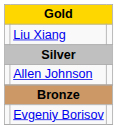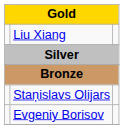 <table class="wikitable">
 <tr bgcolor=gold>
 <td colspan=3 align=center><strong>Gold</strong></td>
 </tr>
 <tr>
 <td></td>
 <td><a href='#'>Liu Xiang</a></td>
 <td></td>
 </tr>
 <tr bgcolor=silver>
 <td colspan=3 align=center><strong>Silver</strong></td>
 </tr>
 <tr>
-<td></td>
-<td><a href='#'>Allen Johnson</a></td>
-<td></td>
-</tr>
-<tr>
 </tr>
 <tr bgcolor=cc9966>
 <td colspan=3 align=center><strong>Bronze</strong></td>
+</tr>
+<tr>
+<td></td>
+<td><a href='#'>Staņislavs Olijars</a></td>
+<td></td>
 </tr>
 <tr>
 <td></td>
 <td><a href='#'>Evgeniy Borisov</a></td>
 <td></td>
 </tr>
 <tr>
 </tr>
 </table>
